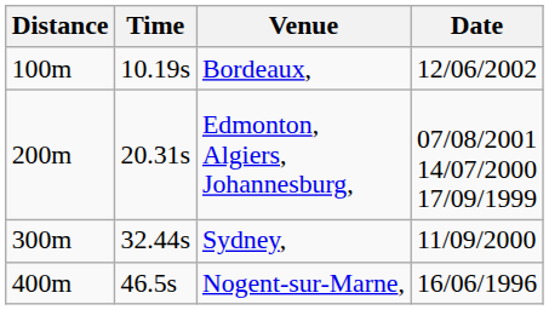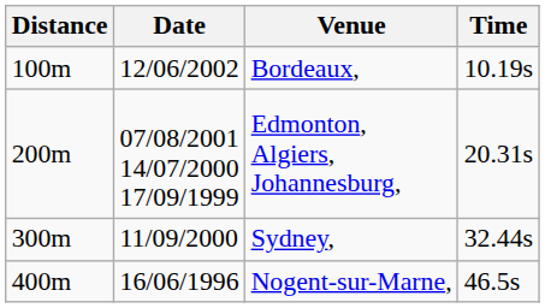 <table class="wikitable">
 <tr>
 <th>Distance</th>
+<th>Date</th>
+<th>Venue</th>
 <th>Time</th>
-<th>Venue</th>
-<th>Date</th>
 </tr>
 <tr>
 <td>100m</td>
+<td>12/06/2002</td>
+<td><a href='#'>Bordeaux</a>, </td>
 <td>10.19s</td>
-<td><a href='#'>Bordeaux</a>, </td>
-<td>12/06/2002</td>
 </tr>
 <tr>
 <td>200m</td>
+<td><br> 07/08/2001 <br> 14/07/2000 <br> 17/09/1999</td>
+<td><a href='#'>Edmonton</a>, <br><a href='#'>Algiers</a>, <br><a href='#'>Johannesburg</a>, </td>
 <td>20.31s</td>
-<td><a href='#'>Edmonton</a>, <br><a href='#'>Algiers</a>, <br><a href='#'>Johannesburg</a>, </td>
-<td><br> 07/08/2001 <br> 14/07/2000 <br> 17/09/1999</td>
 </tr>
 <tr>
 <td>300m</td>
+<td>11/09/2000</td>
+<td><a href='#'>Sydney</a>, </td>
 <td>32.44s</td>
-<td><a href='#'>Sydney</a>, </td>
-<td>11/09/2000</td>
 </tr>
 <tr>
 <td>400m</td>
+<td>16/06/1996</td>
+<td><a href='#'>Nogent-sur-Marne</a>, </td>
 <td>46.5s</td>
-<td><a href='#'>Nogent-sur-Marne</a>, </td>
-<td>16/06/1996</td>
 </tr>
 </table>
